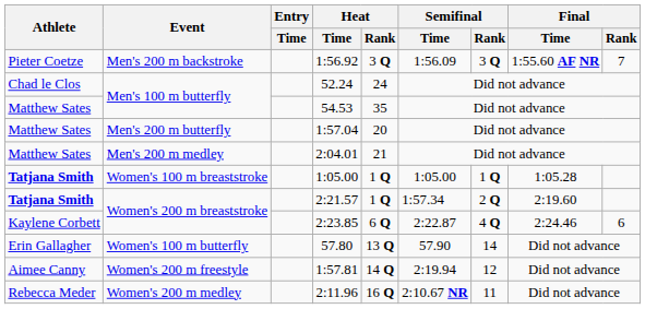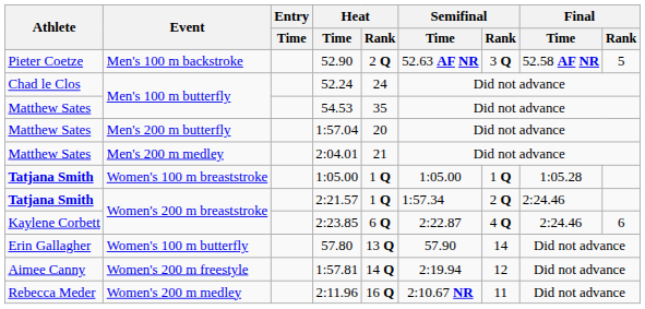 <table class="wikitable" style="font-size:90%">
 <tr>
 <th rowspan="2">Athlete</th>
 <th rowspan="2">Event</th>
 <th>Entry</th>
 <th colspan="2">Heat</th>
 <th colspan="2">Semifinal</th>
 <th colspan="2">Final</th>
 </tr>
 <tr style="font-size:95%">
 <th>Time</th>
 <th>Time</th>
 <th>Rank</th>
 <th>Time</th>
 <th>Rank</th>
 <th>Time</th>
 <th>Rank</th>
 </tr>
 <tr align=center>
 <td align=left><a href='#'>Pieter Coetze</a></td>
-<td align=left><a href='#'>Men's 200 m backstroke</a></td>
+<td align=left><a href='#'>Men's 100 m backstroke</a></td>
 <td></td>
-<td>1:56.92</td>
+<td>52.90</td>
+<td>2 <strong>Q</strong></td>
+<td>52.63 <strong><a href='#'>AF</a> <a href='#'>NR</a></strong></td>
 <td>3 <strong>Q</strong></td>
-<td>1:56.09</td>
-<td>3 <strong>Q</strong></td>
-<td>1:55.60 <strong><a href='#'>AF</a> <a href='#'>NR</a></strong></td>
-<td>7</td>
+<td>52.58 <strong><a href='#'>AF</a> <a href='#'>NR</a></strong></td>
+<td>5</td>
 </tr>
 <tr align=center>
 <td align=left><a href='#'>Chad le Clos</a></td>
 <td align=left rowspan=2><a href='#'>Men's 100 m butterfly</a></td>
 <td></td>
 <td>52.24</td>
 <td>24</td>
 <td colspan="4">Did not advance</td>
 </tr>
 <tr align=center>
 <td align=left><a href='#'>Matthew Sates</a></td>
 <td></td>
 <td>54.53</td>
 <td>35</td>
 <td colspan="4">Did not advance</td>
 </tr>
 <tr>
 <td><a href='#'>Matthew Sates</a></td>
 <td><a href='#'>Men's 200 m butterfly</a></td>
 <td></td>
 <td align="center">1:57.04</td>
 <td align=center>20</td>
 <td align=center colspan="4">Did not advance</td>
 </tr>
 <tr align="center">
 <td align="left"><a href='#'>Matthew Sates</a></td>
 <td align="left"><a href='#'>Men's 200 m medley</a></td>
 <td></td>
 <td>2:04.01</td>
 <td>21</td>
 <td colspan="4">Did not advance</td>
 </tr>
 <tr align="center">
 <td align="left"><strong><a href='#'>Tatjana Smith</a></strong></td>
 <td align="left"><a href='#'>Women's 100 m breaststroke</a></td>
 <td></td>
 <td>1:05.00</td>
 <td>1 <strong>Q</strong></td>
 <td>1:05.00</td>
 <td>1 <strong>Q</strong></td>
 <td>1:05.28</td>
 <td></td>
 </tr>
 <tr>
 <td><strong><a href='#'>Tatjana Smith</a></strong></td>
 <td rowspan="2"><a href='#'>Women's 200 m breaststroke</a></td>
 <td></td>
 <td align="center">2:21.57</td>
 <td align=center>1 <strong>Q</strong></td>
 <td>1:57.34</td>
 <td align=center>2 <strong>Q</strong></td>
-<td align="center">2:19.60</td>
+<td>2:24.46</td>
 <td align=center></td>
 </tr>
 <tr align="center">
 <td align="left"><a href='#'>Kaylene Corbett</a></td>
 <td></td>
 <td>2:23.85</td>
 <td>6 <strong>Q</strong></td>
 <td>2:22.87</td>
 <td>4 <strong>Q</strong></td>
 <td>2:24.46</td>
 <td>6</td>
 </tr>
 <tr align="center">
 <td align="left"><a href='#'>Erin Gallagher</a></td>
 <td align="left"><a href='#'>Women's 100 m butterfly</a></td>
 <td></td>
 <td>57.80</td>
 <td>13 <strong>Q</strong></td>
 <td>57.90</td>
 <td>14</td>
 <td colspan="2">Did not advance</td>
 </tr>
 <tr align="center">
 <td align="left"><a href='#'>Aimee Canny</a></td>
 <td align="left"><a href='#'>Women's 200 m freestyle</a></td>
 <td></td>
 <td align="center">1:57.81</td>
 <td>14 <strong>Q</strong></td>
 <td align="center">2:19.94</td>
 <td align="center">12</td>
 <td colspan="2">Did not advance</td>
 </tr>
 <tr align=center>
 <td align=left><a href='#'>Rebecca Meder</a></td>
 <td align=left><a href='#'>Women's 200 m medley</a></td>
 <td></td>
 <td>2:11.96</td>
 <td>16 <strong>Q</strong></td>
 <td>2:10.67 <a href='#'><strong>NR</strong></a></td>
 <td>11</td>
 <td colspan="2">Did not advance</td>
 </tr>
 </table>
